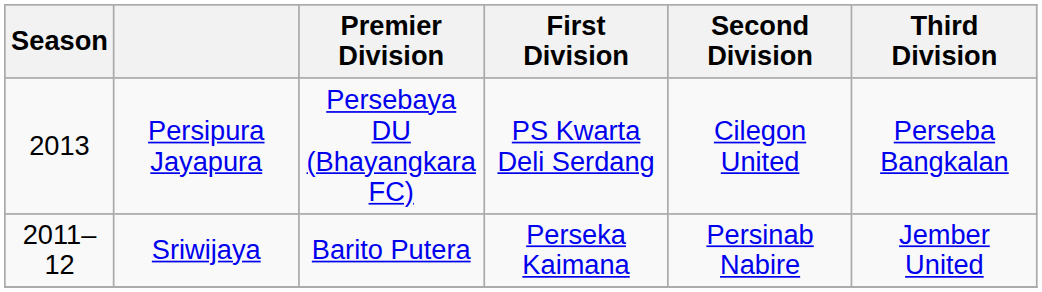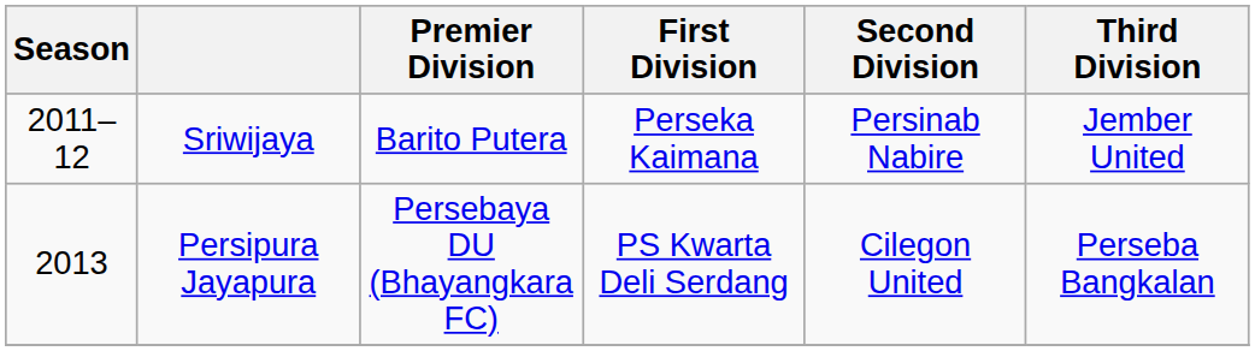 <table class="wikitable sortable" style="text-align: center;">
 <tr>
 <th style="width:7%;">Season</th>
 <th style="width:18%;"></th>
 <th style="width:18%;">Premier Division</th>
 <th style="width:18%;">First Division</th>
 <th style="width:18%;">Second Division</th>
 <th style="width:18%;">Third Division</th>
 </tr>
 <tr>
+<td align=center>2011–12</td>
+<td><a href='#'>Sriwijaya</a></td>
+<td><a href='#'>Barito Putera</a></td>
+<td><a href='#'>Perseka Kaimana</a></td>
+<td><a href='#'>Persinab Nabire</a></td>
+<td><a href='#'>Jember United</a></td>
+</tr>
+<tr>
 <td align=center>2013</td>
 <td><a href='#'>Persipura Jayapura</a></td>
 <td><a href='#'>Persebaya DU (Bhayangkara FC)</a></td>
 <td><a href='#'>PS Kwarta Deli Serdang</a></td>
 <td><a href='#'>Cilegon United</a></td>
 <td><a href='#'>Perseba Bangkalan</a></td>
 </tr>
 <tr>
-<td align=center>2011–12</td>
-<td><a href='#'>Sriwijaya</a></td>
-<td><a href='#'>Barito Putera</a></td>
-<td><a href='#'>Perseka Kaimana</a></td>
-<td><a href='#'>Persinab Nabire</a></td>
-<td><a href='#'>Jember United</a></td>
-</tr>
-<tr>
 </tr>
 </table>
